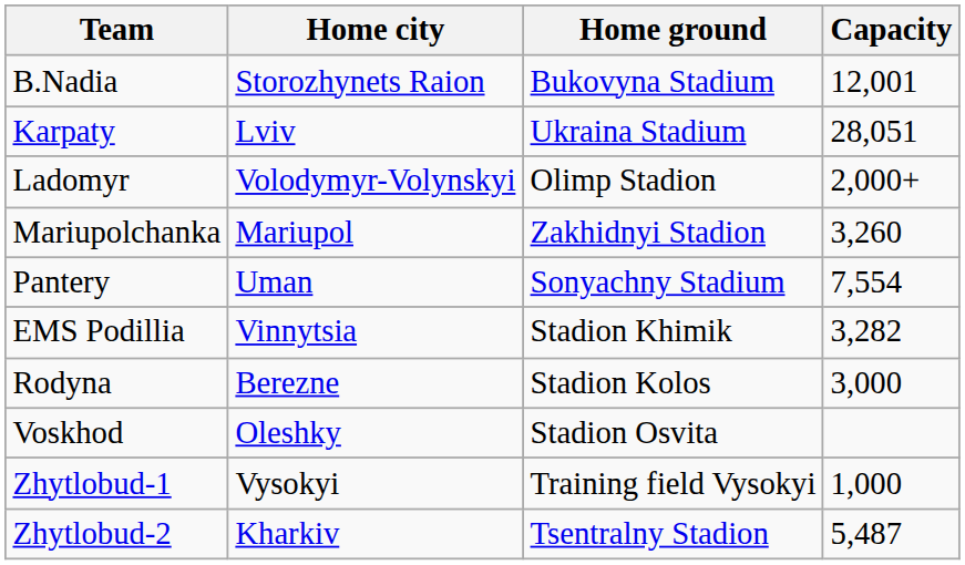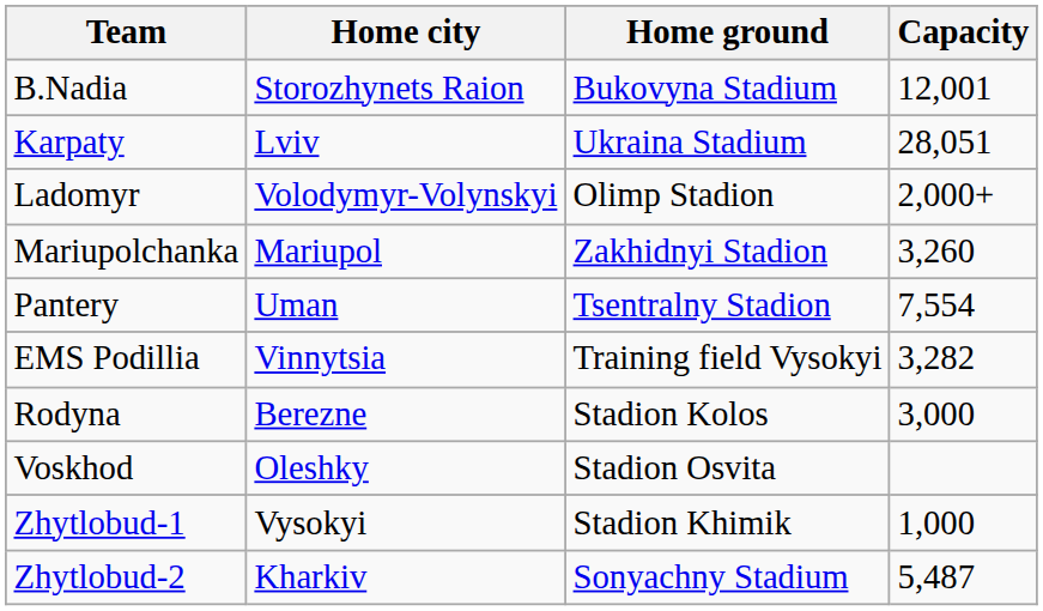 <table class="wikitable sortable">
 <tr>
 <th>Team</th>
 <th>Home city</th>
 <th>Home ground</th>
 <th>Capacity</th>
 </tr>
 <tr>
 <td data-sort-value="Nadia">B.Nadia</td>
 <td><a href='#'>Storozhynets Raion</a></td>
 <td><a href='#'>Bukovyna Stadium</a></td>
 <td>12,001</td>
 </tr>
 <tr>
 <td data-sort-value="Karpaty"><a href='#'>Karpaty</a></td>
 <td><a href='#'>Lviv</a></td>
 <td><a href='#'>Ukraina Stadium</a></td>
 <td>28,051</td>
 </tr>
 <tr>
 <td data-sort-value="Ladomyr">Ladomyr</td>
 <td><a href='#'>Volodymyr-Volynskyi</a></td>
 <td>Olimp Stadion</td>
 <td>2,000+</td>
 </tr>
 <tr>
 <td data-sort-value="Mariupolchanka">Mariupolchanka</td>
 <td><a href='#'>Mariupol</a></td>
 <td><a href='#'>Zakhidnyi Stadion</a></td>
 <td>3,260</td>
 </tr>
 <tr>
 <td data-sort-value="Pantery">Pantery</td>
 <td><a href='#'>Uman</a></td>
-<td><a href='#'>Sonyachny Stadium</a></td>
+<td><a href='#'>Tsentralny Stadion</a></td>
 <td>7,554</td>
 </tr>
 <tr>
 <td data-sort-value="Podillia">EMS Podillia</td>
 <td><a href='#'>Vinnytsia</a></td>
-<td>Stadion Khimik</td>
+<td>Training field Vysokyi</td>
 <td>3,282</td>
 </tr>
 <tr>
 <td data-sort-value="Rodyna">Rodyna</td>
 <td><a href='#'>Berezne</a></td>
 <td>Stadion Kolos</td>
 <td>3,000</td>
 </tr>
 <tr>
 <td data-sort-value="Voskhod">Voskhod</td>
 <td><a href='#'>Oleshky</a></td>
 <td>Stadion Osvita</td>
 <td></td>
 </tr>
 <tr>
 <td data-sort-value="Zhytlobud-1"><a href='#'>Zhytlobud-1</a></td>
 <td>Vysokyi</td>
-<td>Training field Vysokyi</td>
+<td>Stadion Khimik</td>
 <td>1,000</td>
 </tr>
 <tr>
 <td data-sort-value="Zhytlobud-2"><a href='#'>Zhytlobud-2</a></td>
 <td><a href='#'>Kharkiv</a></td>
-<td><a href='#'>Tsentralny Stadion</a></td>
+<td><a href='#'>Sonyachny Stadium</a></td>
 <td>5,487</td>
 </tr>
 </table>
